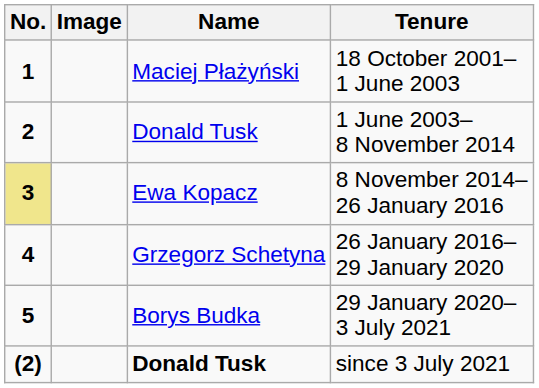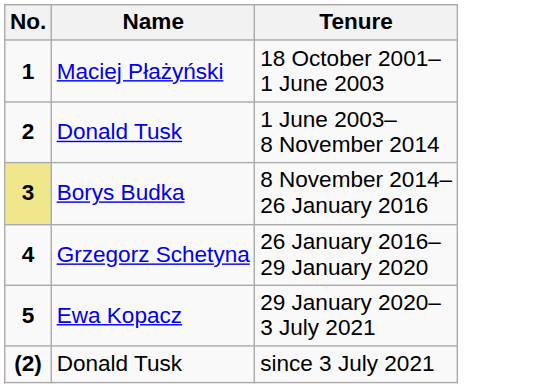 <table class="wikitable">
 <tr>
 <th>No.</th>
-<th>Image</th>
 <th>Name</th>
 <th>Tenure</th>
 </tr>
 <tr --->
 <td align="center"><strong>1</strong></td>
-<td></td>
 <td><a href='#'>Maciej Płażyński</a></td>
 <td>18 October 2001–<br>1 June 2003</td>
 </tr>
 <tr --->
 <td align="center"><strong>2</strong></td>
-<td></td>
 <td><a href='#'>Donald Tusk</a></td>
 <td>1 June 2003–<br>8 November 2014</td>
 </tr>
 <tr --->
 <td align="center" style="background: khaki;"><strong>3</strong></td>
-<td></td>
-<td><a href='#'>Ewa Kopacz</a></td>
+<td><a href='#'>Borys Budka</a></td>
 <td>8 November 2014–<br>26 January 2016</td>
 </tr>
 <tr --->
 <td align="center"><strong>4</strong></td>
-<td></td>
 <td><a href='#'>Grzegorz Schetyna</a></td>
 <td>26 January 2016–<br>29 January 2020</td>
 </tr>
 <tr --->
 <td align="center"><strong>5</strong></td>
-<td></td>
-<td><a href='#'>Borys Budka</a></td>
+<td><a href='#'>Ewa Kopacz</a></td>
 <td>29 January 2020–<br>3 July 2021</td>
 </tr>
 <tr --->
 <td align="center"><strong>(2)</strong></td>
-<td></td>
-<td><strong>Donald Tusk</strong></td>
+<td>Donald Tusk</td>
 <td>since 3 July 2021</td>
 </tr>
 </table>
